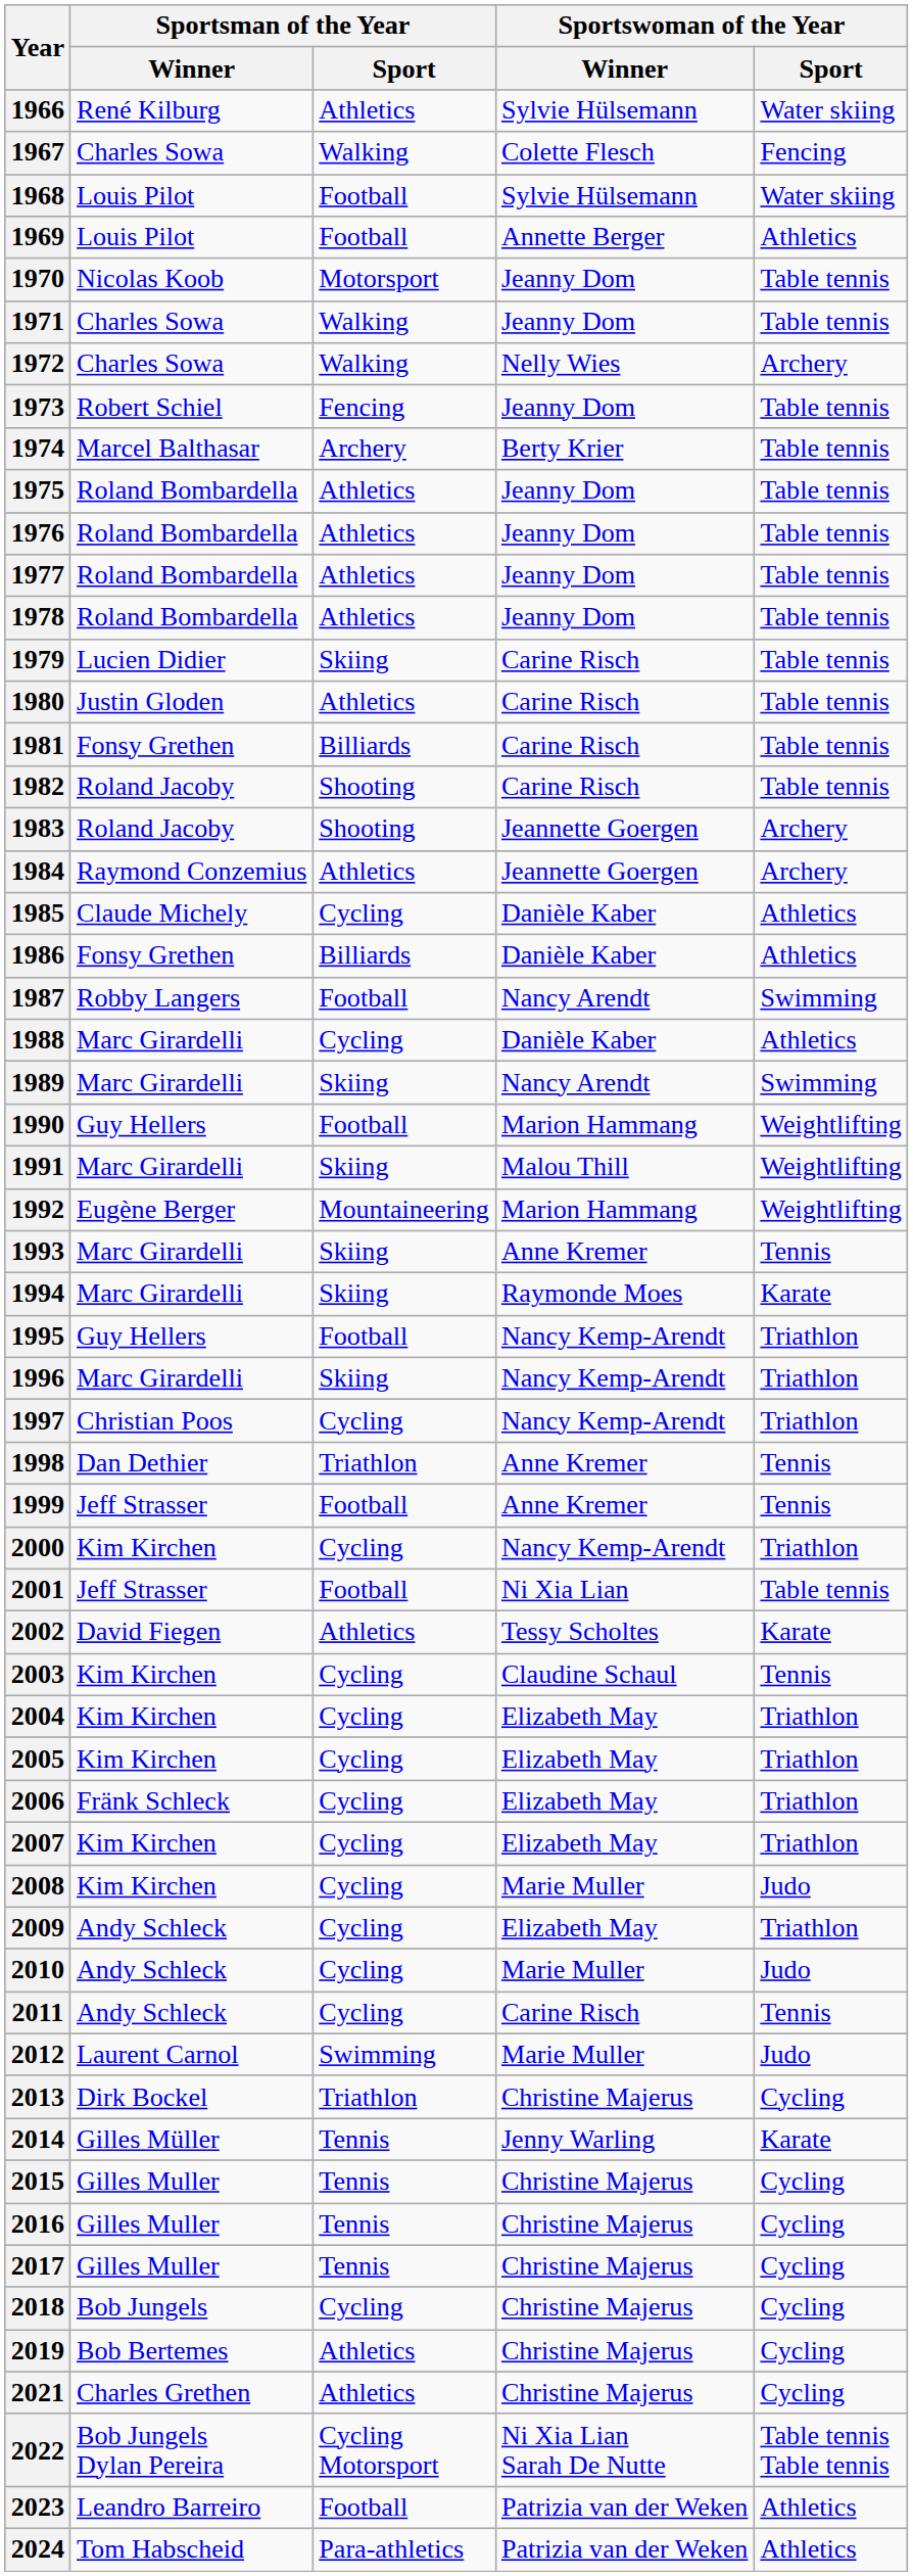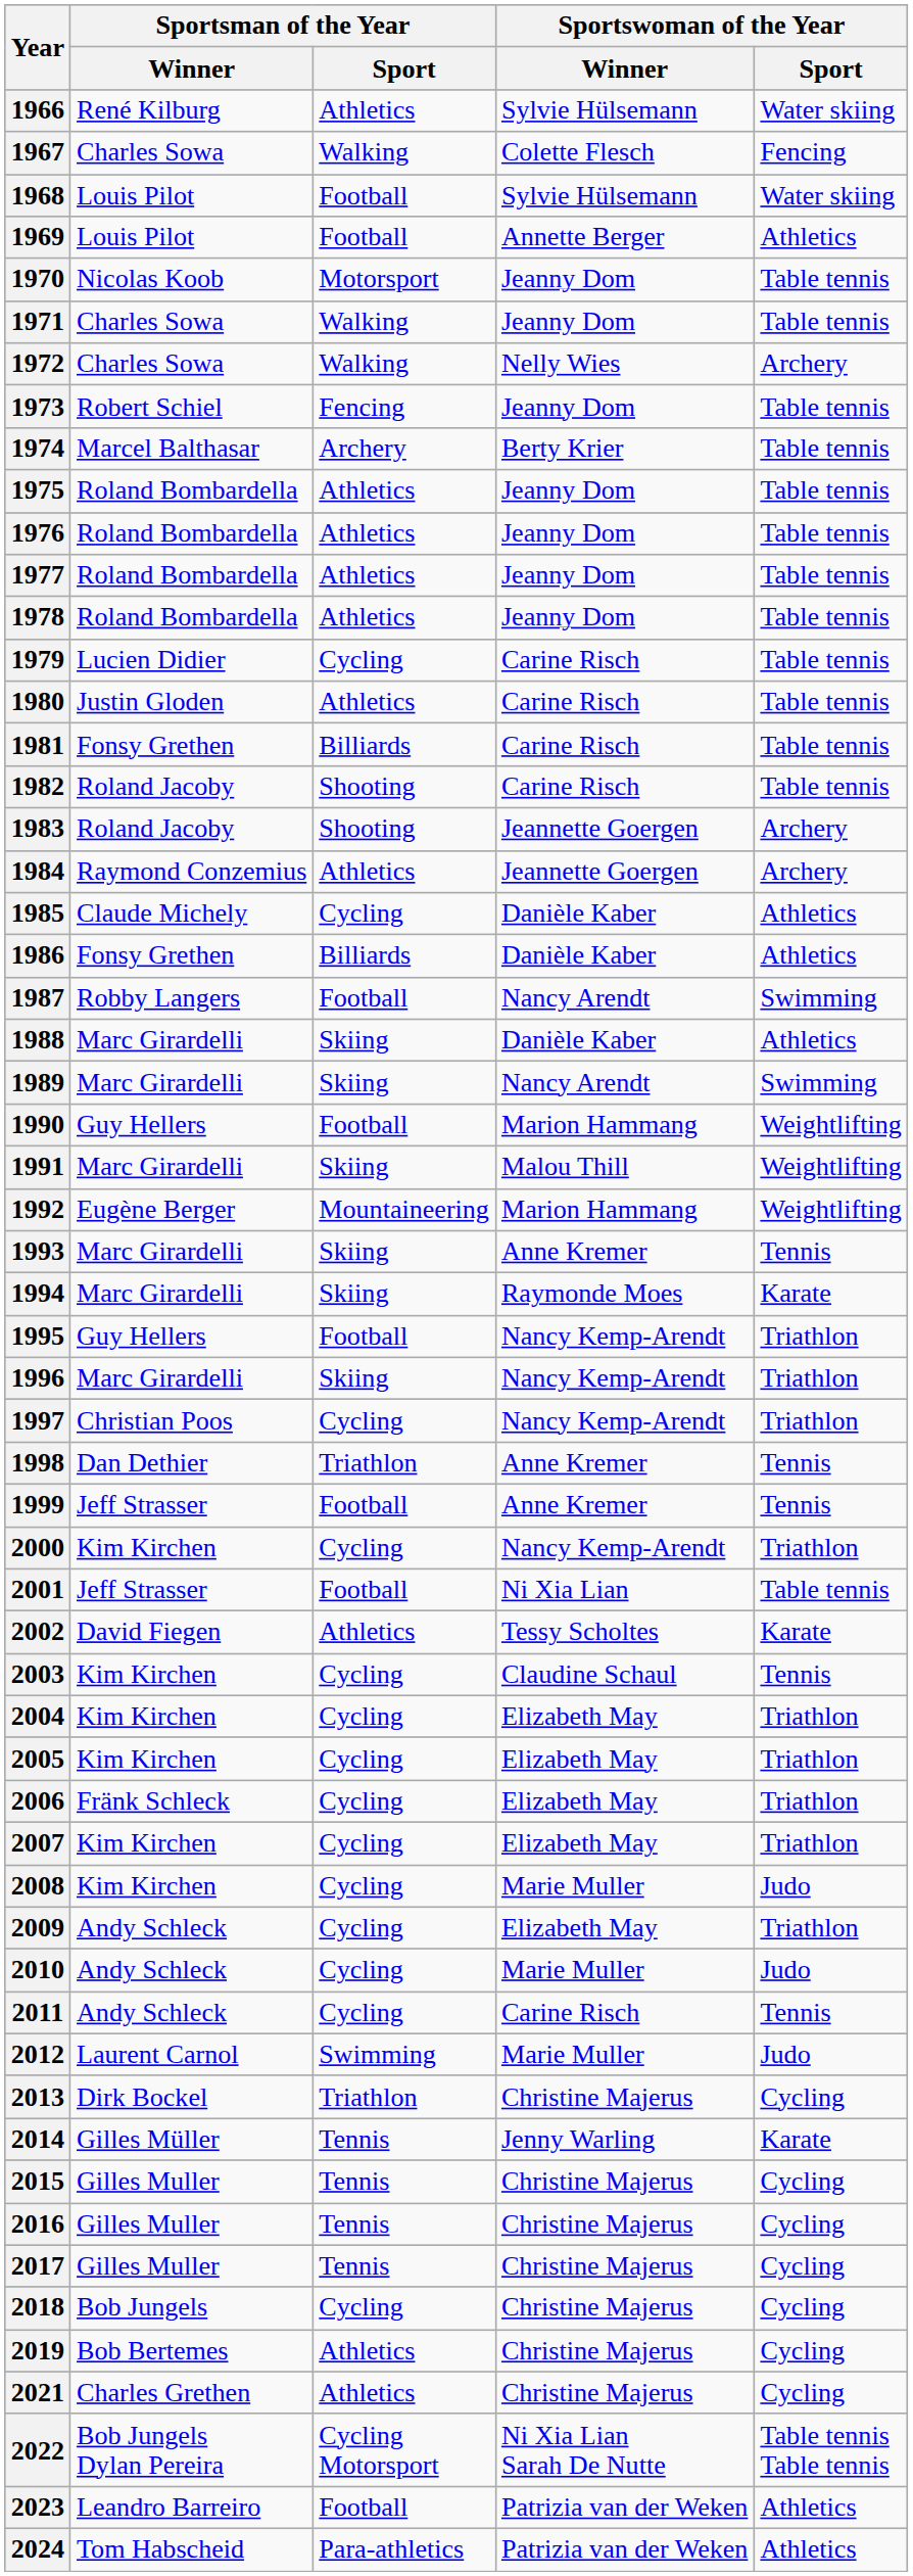 <table class="wikitable">
 <tr>
 <th rowspan=2>Year</th>
 <th colspan=2>Sportsman of the Year</th>
 <th colspan=2>Sportswoman of the Year</th>
 </tr>
 <tr>
 <th>Winner</th>
 <th>Sport</th>
 <th>Winner</th>
 <th>Sport</th>
 </tr>
 <tr>
 <th>1966</th>
 <td><a href='#'>René Kilburg</a></td>
 <td><a href='#'>Athletics</a></td>
 <td><a href='#'>Sylvie Hülsemann</a></td>
 <td><a href='#'>Water skiing</a></td>
 </tr>
 <tr>
 <th>1967</th>
 <td><a href='#'>Charles Sowa</a></td>
 <td><a href='#'>Walking</a></td>
 <td><a href='#'>Colette Flesch</a></td>
 <td><a href='#'>Fencing</a></td>
 </tr>
 <tr>
 <th>1968</th>
 <td><a href='#'>Louis Pilot</a></td>
 <td><a href='#'>Football</a></td>
 <td><a href='#'>Sylvie Hülsemann</a></td>
 <td><a href='#'>Water skiing</a></td>
 </tr>
 <tr>
 <th>1969</th>
 <td><a href='#'>Louis Pilot</a></td>
 <td><a href='#'>Football</a></td>
 <td><a href='#'>Annette Berger</a></td>
 <td><a href='#'>Athletics</a></td>
 </tr>
 <tr>
 <th>1970</th>
 <td><a href='#'>Nicolas Koob</a></td>
 <td><a href='#'>Motorsport</a></td>
 <td><a href='#'>Jeanny Dom</a></td>
 <td><a href='#'>Table tennis</a></td>
 </tr>
 <tr>
 <th>1971</th>
 <td><a href='#'>Charles Sowa</a></td>
 <td><a href='#'>Walking</a></td>
 <td><a href='#'>Jeanny Dom</a></td>
 <td><a href='#'>Table tennis</a></td>
 </tr>
 <tr>
 <th>1972</th>
 <td><a href='#'>Charles Sowa</a></td>
 <td><a href='#'>Walking</a></td>
 <td><a href='#'>Nelly Wies</a></td>
 <td><a href='#'>Archery</a></td>
 </tr>
 <tr>
 <th>1973</th>
 <td><a href='#'>Robert Schiel</a></td>
 <td><a href='#'>Fencing</a></td>
 <td><a href='#'>Jeanny Dom</a></td>
 <td><a href='#'>Table tennis</a></td>
 </tr>
 <tr>
 <th>1974</th>
 <td><a href='#'>Marcel Balthasar</a></td>
 <td><a href='#'>Archery</a></td>
 <td><a href='#'>Berty Krier</a></td>
 <td><a href='#'>Table tennis</a></td>
 </tr>
 <tr>
 <th>1975</th>
 <td><a href='#'>Roland Bombardella</a></td>
 <td><a href='#'>Athletics</a></td>
 <td><a href='#'>Jeanny Dom</a></td>
 <td><a href='#'>Table tennis</a></td>
 </tr>
 <tr>
 <th>1976</th>
 <td><a href='#'>Roland Bombardella</a></td>
 <td><a href='#'>Athletics</a></td>
 <td><a href='#'>Jeanny Dom</a></td>
 <td><a href='#'>Table tennis</a></td>
 </tr>
 <tr>
 <th>1977</th>
 <td><a href='#'>Roland Bombardella</a></td>
 <td><a href='#'>Athletics</a></td>
 <td><a href='#'>Jeanny Dom</a></td>
 <td><a href='#'>Table tennis</a></td>
 </tr>
 <tr>
 <th>1978</th>
 <td><a href='#'>Roland Bombardella</a></td>
 <td><a href='#'>Athletics</a></td>
 <td><a href='#'>Jeanny Dom</a></td>
 <td><a href='#'>Table tennis</a></td>
 </tr>
 <tr>
 <th>1979</th>
 <td><a href='#'>Lucien Didier</a></td>
-<td><a href='#'>Skiing</a></td>
+<td><a href='#'>Cycling</a></td>
 <td><a href='#'>Carine Risch</a></td>
 <td><a href='#'>Table tennis</a></td>
 </tr>
 <tr>
 <th>1980</th>
 <td><a href='#'>Justin Gloden</a></td>
 <td><a href='#'>Athletics</a></td>
 <td><a href='#'>Carine Risch</a></td>
 <td><a href='#'>Table tennis</a></td>
 </tr>
 <tr>
 <th>1981</th>
 <td><a href='#'>Fonsy Grethen</a></td>
 <td><a href='#'>Billiards</a></td>
 <td><a href='#'>Carine Risch</a></td>
 <td><a href='#'>Table tennis</a></td>
 </tr>
 <tr>
 <th>1982</th>
 <td><a href='#'>Roland Jacoby</a></td>
 <td><a href='#'>Shooting</a></td>
 <td><a href='#'>Carine Risch</a></td>
 <td><a href='#'>Table tennis</a></td>
 </tr>
 <tr>
 <th>1983</th>
 <td><a href='#'>Roland Jacoby</a></td>
 <td><a href='#'>Shooting</a></td>
 <td><a href='#'>Jeannette Goergen</a></td>
 <td><a href='#'>Archery</a></td>
 </tr>
 <tr>
 <th>1984</th>
 <td><a href='#'>Raymond Conzemius</a></td>
 <td><a href='#'>Athletics</a></td>
 <td><a href='#'>Jeannette Goergen</a></td>
 <td><a href='#'>Archery</a></td>
 </tr>
 <tr>
 <th>1985</th>
 <td><a href='#'>Claude Michely</a></td>
 <td><a href='#'>Cycling</a></td>
 <td><a href='#'>Danièle Kaber</a></td>
 <td><a href='#'>Athletics</a></td>
 </tr>
 <tr>
 <th>1986</th>
 <td><a href='#'>Fonsy Grethen</a></td>
 <td><a href='#'>Billiards</a></td>
 <td><a href='#'>Danièle Kaber</a></td>
 <td><a href='#'>Athletics</a></td>
 </tr>
 <tr>
 <th>1987</th>
 <td><a href='#'>Robby Langers</a></td>
 <td><a href='#'>Football</a></td>
 <td><a href='#'>Nancy Arendt</a></td>
 <td><a href='#'>Swimming</a></td>
 </tr>
 <tr>
 <th>1988</th>
 <td><a href='#'>Marc Girardelli</a></td>
-<td><a href='#'>Cycling</a></td>
+<td><a href='#'>Skiing</a></td>
 <td><a href='#'>Danièle Kaber</a></td>
 <td><a href='#'>Athletics</a></td>
 </tr>
 <tr>
 <th>1989</th>
 <td><a href='#'>Marc Girardelli</a></td>
 <td><a href='#'>Skiing</a></td>
 <td><a href='#'>Nancy Arendt</a></td>
 <td><a href='#'>Swimming</a></td>
 </tr>
 <tr>
 <th>1990</th>
 <td><a href='#'>Guy Hellers</a></td>
 <td><a href='#'>Football</a></td>
 <td><a href='#'>Marion Hammang</a></td>
 <td><a href='#'>Weightlifting</a></td>
 </tr>
 <tr>
 <th>1991</th>
 <td><a href='#'>Marc Girardelli</a></td>
 <td><a href='#'>Skiing</a></td>
 <td><a href='#'>Malou Thill</a></td>
 <td><a href='#'>Weightlifting</a></td>
 </tr>
 <tr>
 <th>1992</th>
 <td><a href='#'>Eugène Berger</a></td>
 <td><a href='#'>Mountaineering</a></td>
 <td><a href='#'>Marion Hammang</a></td>
 <td><a href='#'>Weightlifting</a></td>
 </tr>
 <tr>
 <th>1993</th>
 <td><a href='#'>Marc Girardelli</a></td>
 <td><a href='#'>Skiing</a></td>
 <td><a href='#'>Anne Kremer</a></td>
 <td><a href='#'>Tennis</a></td>
 </tr>
 <tr>
 <th>1994</th>
 <td><a href='#'>Marc Girardelli</a></td>
 <td><a href='#'>Skiing</a></td>
 <td><a href='#'>Raymonde Moes</a></td>
 <td><a href='#'>Karate</a></td>
 </tr>
 <tr>
 <th>1995</th>
 <td><a href='#'>Guy Hellers</a></td>
 <td><a href='#'>Football</a></td>
 <td><a href='#'>Nancy Kemp-Arendt</a></td>
 <td><a href='#'>Triathlon</a></td>
 </tr>
 <tr>
 <th>1996</th>
 <td><a href='#'>Marc Girardelli</a></td>
 <td><a href='#'>Skiing</a></td>
 <td><a href='#'>Nancy Kemp-Arendt</a></td>
 <td><a href='#'>Triathlon</a></td>
 </tr>
 <tr>
 <th>1997</th>
 <td><a href='#'>Christian Poos</a></td>
 <td><a href='#'>Cycling</a></td>
 <td><a href='#'>Nancy Kemp-Arendt</a></td>
 <td><a href='#'>Triathlon</a></td>
 </tr>
 <tr>
 <th>1998</th>
 <td><a href='#'>Dan Dethier</a></td>
 <td><a href='#'>Triathlon</a></td>
 <td><a href='#'>Anne Kremer</a></td>
 <td><a href='#'>Tennis</a></td>
 </tr>
 <tr>
 <th>1999</th>
 <td><a href='#'>Jeff Strasser</a></td>
 <td><a href='#'>Football</a></td>
 <td><a href='#'>Anne Kremer</a></td>
 <td><a href='#'>Tennis</a></td>
 </tr>
 <tr>
 <th>2000</th>
 <td><a href='#'>Kim Kirchen</a></td>
 <td><a href='#'>Cycling</a></td>
 <td><a href='#'>Nancy Kemp-Arendt</a></td>
 <td><a href='#'>Triathlon</a></td>
 </tr>
 <tr>
 <th>2001</th>
 <td><a href='#'>Jeff Strasser</a></td>
 <td><a href='#'>Football</a></td>
 <td><a href='#'>Ni Xia Lian</a></td>
 <td><a href='#'>Table tennis</a></td>
 </tr>
 <tr>
 <th>2002</th>
 <td><a href='#'>David Fiegen</a></td>
 <td><a href='#'>Athletics</a></td>
 <td><a href='#'>Tessy Scholtes</a></td>
 <td><a href='#'>Karate</a></td>
 </tr>
 <tr>
 <th>2003</th>
 <td><a href='#'>Kim Kirchen</a></td>
 <td><a href='#'>Cycling</a></td>
 <td><a href='#'>Claudine Schaul</a></td>
 <td><a href='#'>Tennis</a></td>
 </tr>
 <tr>
 <th>2004</th>
 <td><a href='#'>Kim Kirchen</a></td>
 <td><a href='#'>Cycling</a></td>
 <td><a href='#'>Elizabeth May</a></td>
 <td><a href='#'>Triathlon</a></td>
 </tr>
 <tr>
 <th>2005</th>
 <td><a href='#'>Kim Kirchen</a></td>
 <td><a href='#'>Cycling</a></td>
 <td><a href='#'>Elizabeth May</a></td>
 <td><a href='#'>Triathlon</a></td>
 </tr>
 <tr>
 <th>2006</th>
 <td><a href='#'>Fränk Schleck</a></td>
 <td><a href='#'>Cycling</a></td>
 <td><a href='#'>Elizabeth May</a></td>
 <td><a href='#'>Triathlon</a></td>
 </tr>
 <tr>
 <th>2007</th>
 <td><a href='#'>Kim Kirchen</a></td>
 <td><a href='#'>Cycling</a></td>
 <td><a href='#'>Elizabeth May</a></td>
 <td><a href='#'>Triathlon</a></td>
 </tr>
 <tr>
 <th>2008</th>
 <td><a href='#'>Kim Kirchen</a></td>
 <td><a href='#'>Cycling</a></td>
 <td><a href='#'>Marie Muller</a></td>
 <td><a href='#'>Judo</a></td>
 </tr>
 <tr>
 <th>2009</th>
 <td><a href='#'>Andy Schleck</a></td>
 <td><a href='#'>Cycling</a></td>
 <td><a href='#'>Elizabeth May</a></td>
 <td><a href='#'>Triathlon</a></td>
 </tr>
 <tr>
 <th>2010</th>
 <td><a href='#'>Andy Schleck</a></td>
 <td><a href='#'>Cycling</a></td>
 <td><a href='#'>Marie Muller</a></td>
 <td><a href='#'>Judo</a></td>
 </tr>
 <tr>
 <th>2011</th>
 <td><a href='#'>Andy Schleck</a></td>
 <td><a href='#'>Cycling</a></td>
 <td><a href='#'>Carine Risch</a></td>
 <td><a href='#'>Tennis</a></td>
 </tr>
 <tr>
 <th>2012</th>
 <td><a href='#'>Laurent Carnol</a></td>
 <td><a href='#'>Swimming</a></td>
 <td><a href='#'>Marie Muller</a></td>
 <td><a href='#'>Judo</a></td>
 </tr>
 <tr>
 <th>2013</th>
 <td><a href='#'>Dirk Bockel</a></td>
 <td><a href='#'>Triathlon</a></td>
 <td><a href='#'>Christine Majerus</a></td>
 <td><a href='#'>Cycling</a></td>
 </tr>
 <tr>
 <th>2014</th>
 <td><a href='#'>Gilles Müller</a></td>
 <td><a href='#'>Tennis</a></td>
 <td><a href='#'>Jenny Warling</a></td>
 <td><a href='#'>Karate</a></td>
 </tr>
 <tr>
 <th>2015</th>
 <td><a href='#'>Gilles Muller</a></td>
 <td><a href='#'>Tennis</a></td>
 <td><a href='#'>Christine Majerus</a></td>
 <td><a href='#'>Cycling</a></td>
 </tr>
 <tr>
 <th>2016</th>
 <td><a href='#'>Gilles Muller</a></td>
 <td><a href='#'>Tennis</a></td>
 <td><a href='#'>Christine Majerus</a></td>
 <td><a href='#'>Cycling</a></td>
 </tr>
 <tr>
 <th>2017</th>
 <td><a href='#'>Gilles Muller</a></td>
 <td><a href='#'>Tennis</a></td>
 <td><a href='#'>Christine Majerus</a></td>
 <td><a href='#'>Cycling</a></td>
 </tr>
 <tr>
 <th>2018</th>
 <td><a href='#'>Bob Jungels</a></td>
 <td><a href='#'>Cycling</a></td>
 <td><a href='#'>Christine Majerus</a></td>
 <td><a href='#'>Cycling</a></td>
 </tr>
 <tr>
 <th>2019</th>
 <td><a href='#'>Bob Bertemes</a></td>
 <td><a href='#'>Athletics</a></td>
 <td><a href='#'>Christine Majerus</a></td>
 <td><a href='#'>Cycling</a></td>
 </tr>
 <tr>
 <th>2021</th>
 <td><a href='#'>Charles Grethen</a></td>
 <td><a href='#'>Athletics</a></td>
 <td><a href='#'>Christine Majerus</a></td>
 <td><a href='#'>Cycling</a></td>
 </tr>
 <tr>
 <th>2022</th>
 <td><a href='#'>Bob Jungels</a><br><a href='#'>Dylan Pereira</a></td>
 <td><a href='#'>Cycling</a><br><a href='#'>Motorsport</a></td>
 <td><a href='#'>Ni Xia Lian</a><br><a href='#'>Sarah De Nutte </a></td>
 <td><a href='#'>Table tennis</a><br><a href='#'>Table tennis</a></td>
 </tr>
 <tr>
 <th>2023</th>
 <td><a href='#'>Leandro Barreiro</a></td>
 <td><a href='#'>Football</a></td>
 <td><a href='#'>Patrizia van der Weken</a></td>
 <td><a href='#'>Athletics</a></td>
 </tr>
 <tr>
 <th>2024</th>
 <td><a href='#'>Tom Habscheid</a></td>
 <td><a href='#'>Para-athletics</a></td>
 <td><a href='#'>Patrizia van der Weken</a></td>
 <td><a href='#'>Athletics</a></td>
 </tr>
 </table>
